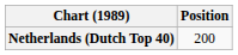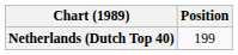 <table class="wikitable plainrowheaders" style="text-align:center">
 <tr>
 <th>Chart (1989)</th>
 <th>Position</th>
 </tr>
 <tr>
 <th scope="row">Netherlands (Dutch Top 40)</th>
-<td>200</td>
+<td>199</td>
 </tr>
 </table>
